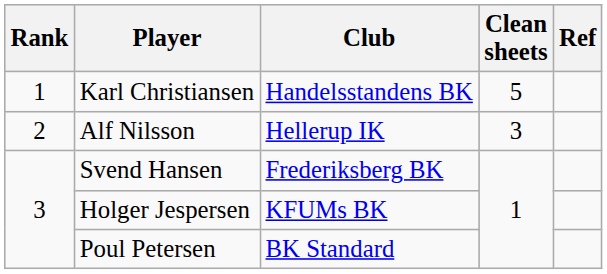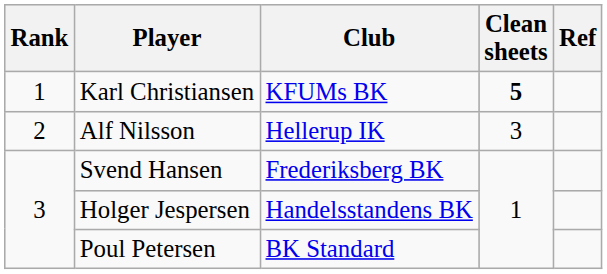 <table class="wikitable" style="text-align:center">
 <tr>
 <th>Rank</th>
 <th>Player</th>
 <th>Club</th>
 <th>Clean<br>sheets</th>
 <th>Ref</th>
 </tr>
 <tr>
 <td>1</td>
 <td align="left"> Karl Christiansen</td>
-<td align="left"><a href='#'>Handelsstandens BK</a></td>
-<td>5</td>
+<td align="left"><a href='#'>KFUMs BK</a></td>
+<td><strong>5</strong></td>
 <td></td>
 </tr>
 <tr>
 <td>2</td>
 <td align="left"> Alf Nilsson</td>
 <td align="left"><a href='#'>Hellerup IK</a></td>
 <td>3</td>
 <td></td>
 </tr>
 <tr>
 <td rowspan=3>3</td>
 <td align="left"> Svend Hansen</td>
 <td align="left"><a href='#'>Frederiksberg BK</a></td>
 <td rowspan=3>1</td>
 <td></td>
 </tr>
 <tr>
 <td align="left"> Holger Jespersen</td>
-<td align="left"><a href='#'>KFUMs BK</a></td>
+<td align="left"><a href='#'>Handelsstandens BK</a></td>
 <td></td>
 </tr>
 <tr>
 <td align="left"> Poul Petersen</td>
 <td align="left"><a href='#'>BK Standard</a></td>
 <td></td>
 </tr>
 </table>
